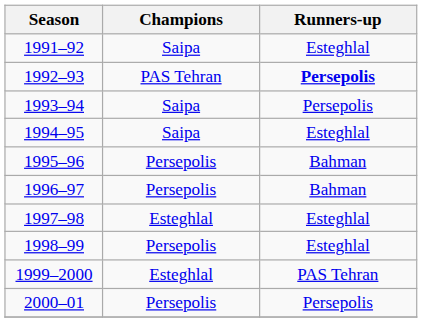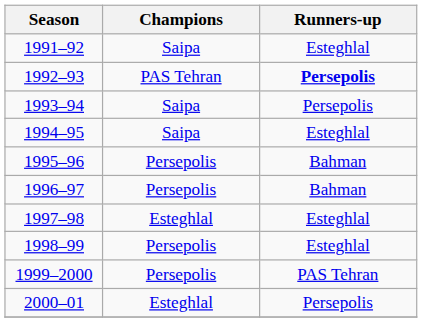 <table class="wikitable" style="text-align:center;margin-left:1em;font-size:90%;float:right">
 <tr>
 <th style="width:75px;">Season</th>
 <th style="width:125px;">Champions</th>
 <th style="width:125px;">Runners-up</th>
 </tr>
 <tr>
 <td style="text-align:center;"><a href='#'>1991–92</a></td>
 <td><a href='#'>Saipa</a></td>
 <td><a href='#'>Esteghlal</a></td>
 </tr>
 <tr>
 <td style="text-align:center;"><a href='#'>1992–93</a></td>
 <td><a href='#'>PAS Tehran</a></td>
 <td><strong><a href='#'>Persepolis</a></strong></td>
 </tr>
 <tr>
 <td style="text-align:center;"><a href='#'>1993–94</a></td>
 <td><a href='#'>Saipa</a></td>
 <td><a href='#'>Persepolis</a></td>
 </tr>
 <tr>
 <td style="text-align:center;"><a href='#'>1994–95</a></td>
 <td><a href='#'>Saipa</a></td>
 <td><a href='#'>Esteghlal</a></td>
 </tr>
 <tr>
 <td style="text-align:center;"><a href='#'>1995–96</a></td>
 <td><a href='#'>Persepolis</a></td>
 <td><a href='#'>Bahman</a></td>
 </tr>
 <tr>
 <td style="text-align:center;"><a href='#'>1996–97</a></td>
 <td><a href='#'>Persepolis</a></td>
 <td><a href='#'>Bahman</a></td>
 </tr>
 <tr>
 <td style="text-align:center;"><a href='#'>1997–98</a></td>
 <td><a href='#'>Esteghlal</a></td>
 <td><a href='#'>Esteghlal</a></td>
 </tr>
 <tr>
 <td style="text-align:center;"><a href='#'>1998–99</a></td>
 <td><a href='#'>Persepolis</a></td>
 <td><a href='#'>Esteghlal</a></td>
 </tr>
 <tr>
 <td style="text-align:center;"><a href='#'>1999–2000</a></td>
-<td><a href='#'>Esteghlal</a></td>
+<td><a href='#'>Persepolis</a></td>
 <td><a href='#'>PAS Tehran</a></td>
 </tr>
 <tr>
 <td style="text-align:center;"><a href='#'>2000–01</a></td>
-<td><a href='#'>Persepolis</a></td>
+<td><a href='#'>Esteghlal</a></td>
 <td><a href='#'>Persepolis</a></td>
 </tr>
 <tr>
 </tr>
 </table>
